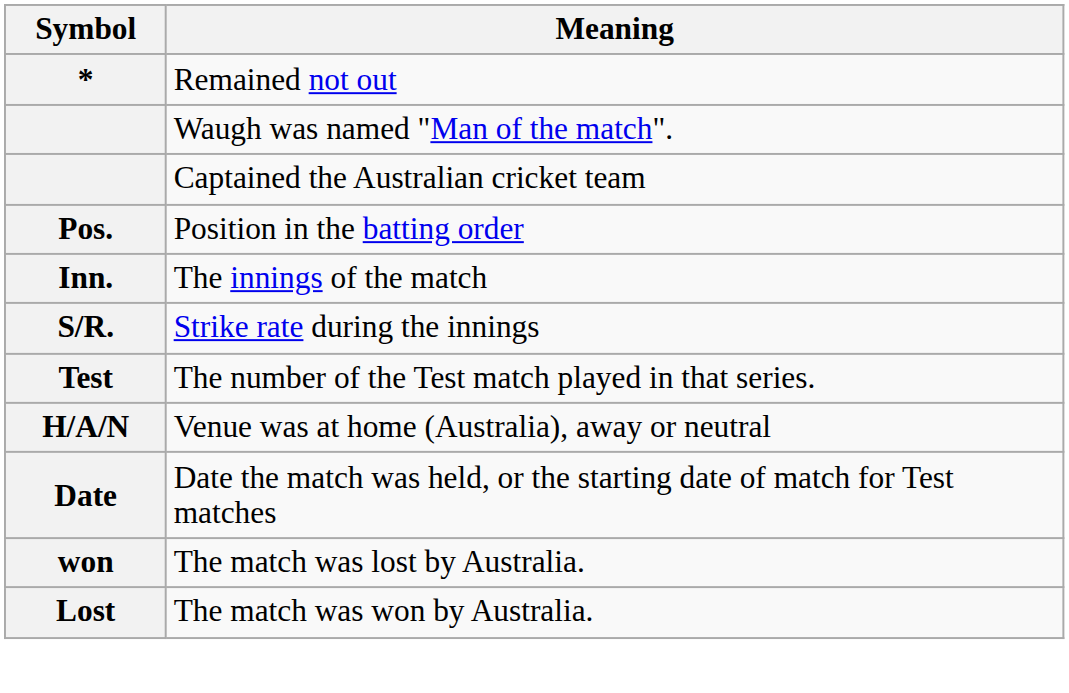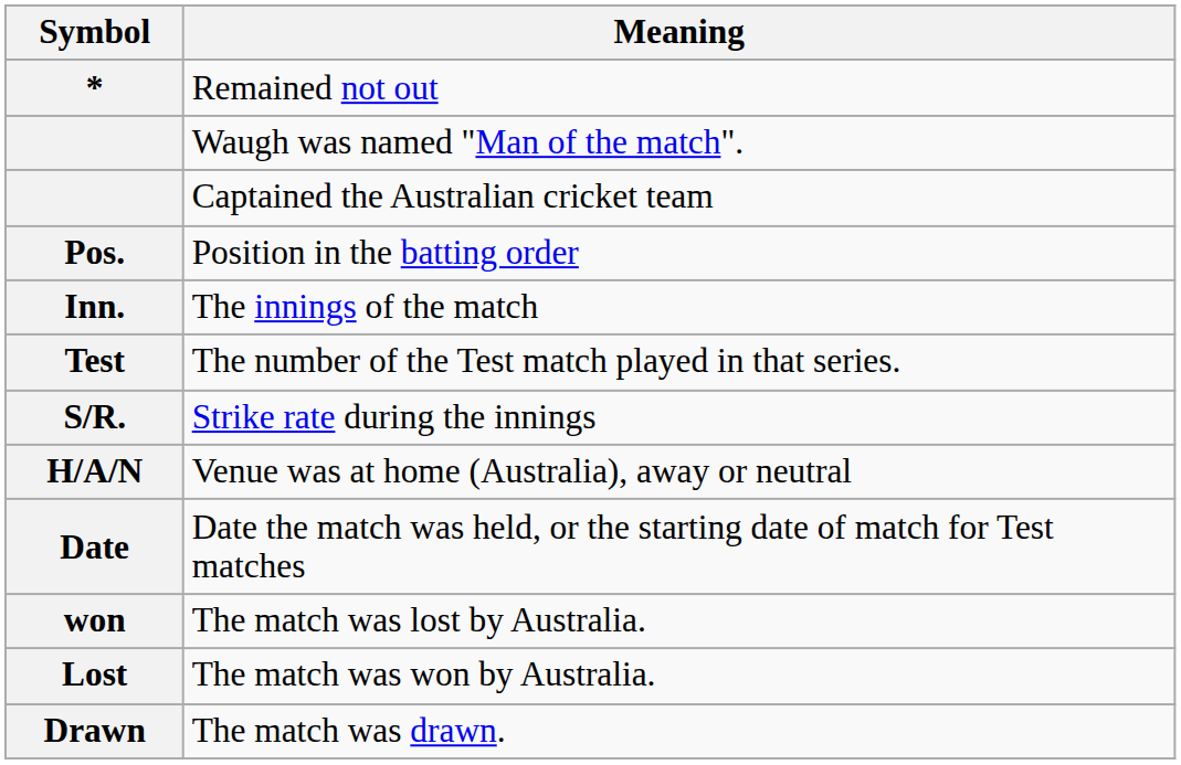 <table class="wikitable plainrowheaders" border="1">
 <tr>
 <th scope="col" style="width:75px">Symbol</th>
 <th scope="col" style="width:450px">Meaning</th>
 </tr>
 <tr>
 <th scope="row">*</th>
 <td>Remained <a href='#'>not out</a></td>
 </tr>
 <tr>
 <th scope="row"></th>
 <td>Waugh was named "<a href='#'>Man of the match</a>".</td>
 </tr>
 <tr>
 <th scope="row"></th>
 <td>Captained the Australian cricket team</td>
 </tr>
 <tr>
 <th scope="row">Pos.</th>
 <td>Position in the <a href='#'>batting order</a></td>
 </tr>
 <tr>
 <th scope="row">Inn.</th>
 <td>The <a href='#'>innings</a> of the match</td>
 </tr>
 <tr>
+<th scope="row">Test</th>
+<td>The number of the Test match played in that series.</td>
+</tr>
+<tr>
 <th scope="row">S/R.</th>
 <td><a href='#'>Strike rate</a> during the innings</td>
-</tr>
-<tr>
-<th scope="row">Test</th>
-<td>The number of the Test match played in that series.</td>
 </tr>
 <tr>
 <th scope="row">H/A/N</th>
 <td>Venue was at home (Australia), away or neutral</td>
 </tr>
 <tr>
 <th scope="row">Date</th>
 <td>Date the match was held, or the starting date of match for Test matches</td>
 </tr>
 <tr>
 <th scope="row">won</th>
 <td>The match was lost by Australia.</td>
 </tr>
 <tr>
 <th scope="row">Lost</th>
 <td>The match was won by Australia.</td>
 </tr>
+<tr>
+<th scope="row">Drawn</th>
+<td>The match was <a href='#'>drawn</a>.</td>
+</tr>
 </table>
